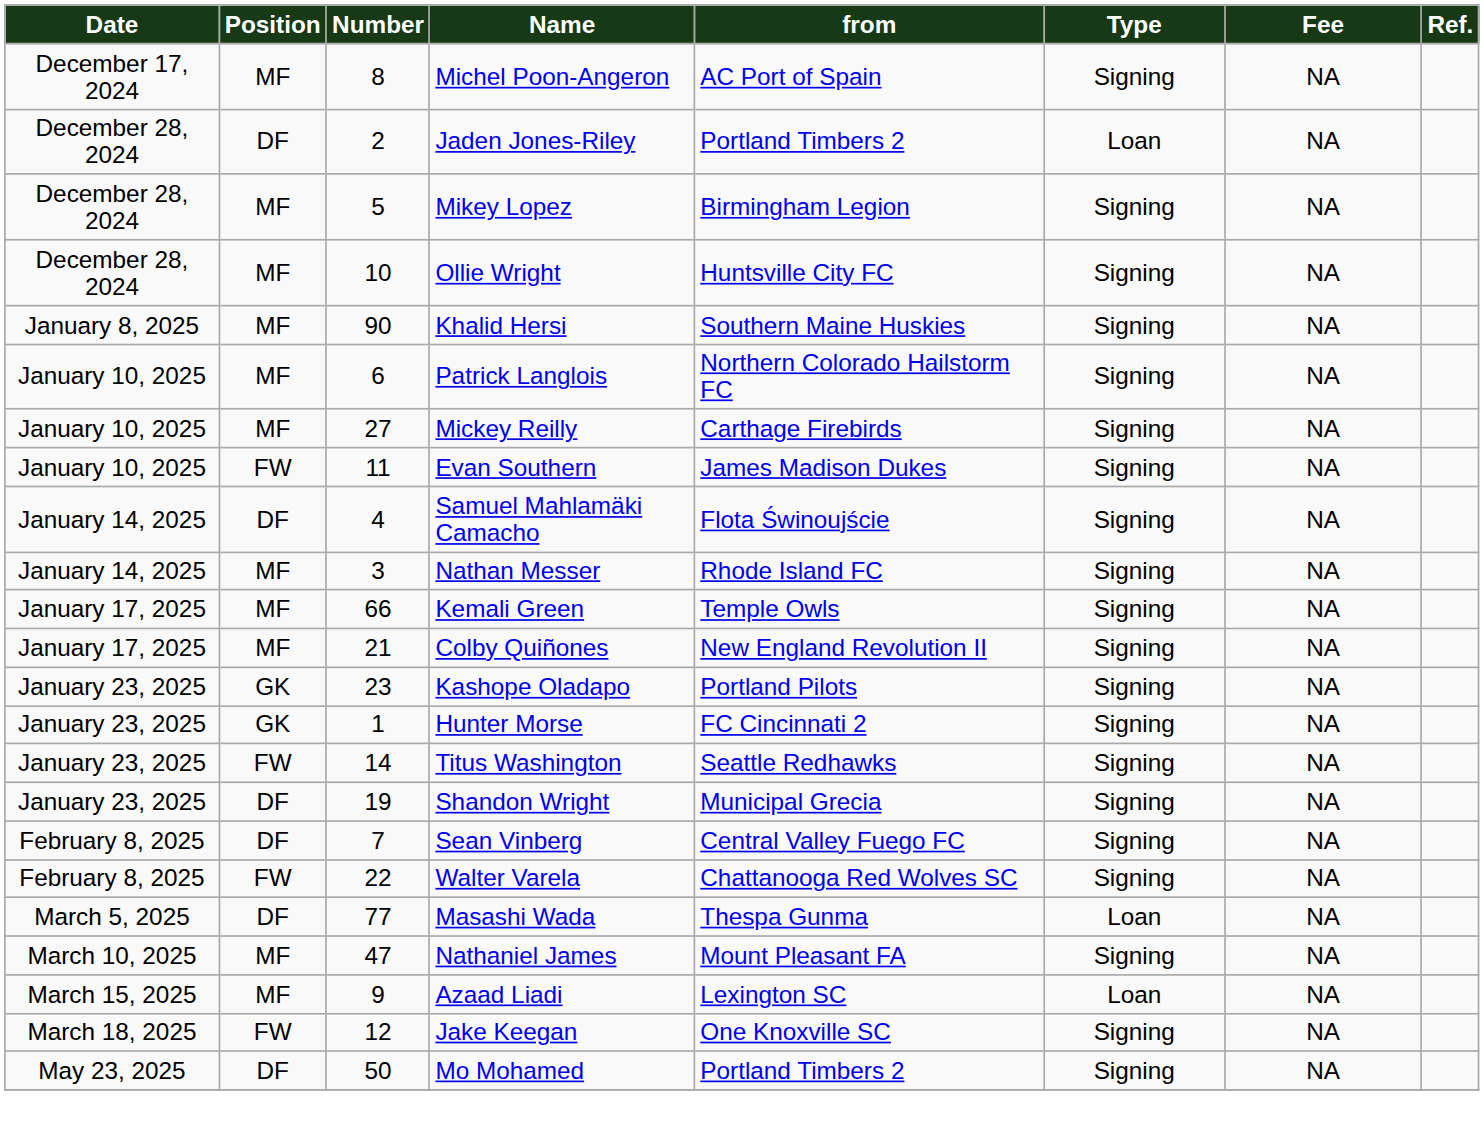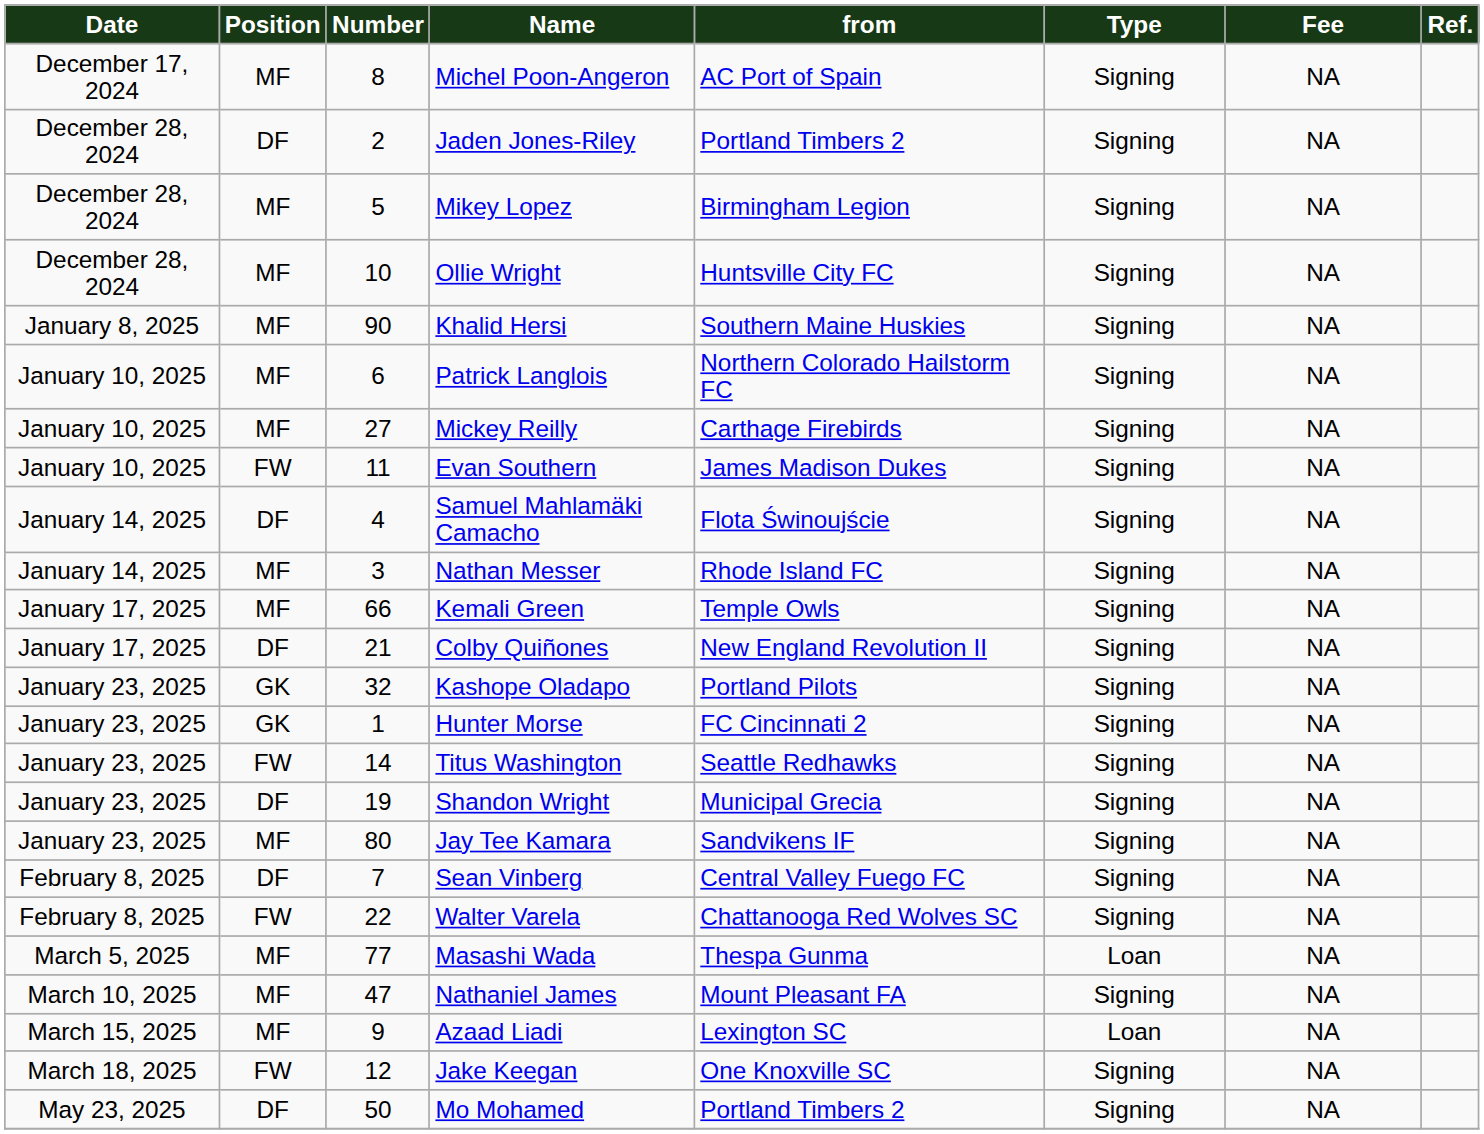 <table class="wikitable" style="text-align:center; font-size:90%; ">
 <tr>
 <th style= "background:#173916; color:#FFFFFF; width:120px;">Date</th>
 <th style="background:#173916; color:#FFFFFF; width:50px;">Position</th>
 <th style="background:#173916; color:#FFFFFF; width:50px;">Number</th>
 <th style="background:#173916; color:#FFFFFF; width:150px;">Name</th>
 <th style="background:#173916; color:#FFFFFF; width:200px;">from</th>
 <th style="background:#173916; color:#FFFFFF; Width:100px;">Type</th>
 <th style="background:#173916; color:#FFFFFF; width:110px;">Fee</th>
 <th style="background:#173916; color:#FFFFFF; width:25px;">Ref.</th>
 </tr>
 <tr>
 <td>December 17, 2024</td>
 <td>MF</td>
 <td>8</td>
 <td align="left"> <a href='#'>Michel Poon-Angeron</a></td>
 <td align="left"> <a href='#'>AC Port of Spain</a></td>
 <td>Signing</td>
 <td>NA</td>
 <td></td>
 </tr>
 <tr>
 <td>December 28, 2024</td>
 <td>DF</td>
 <td>2</td>
 <td align="left"> <a href='#'>Jaden Jones-Riley</a></td>
 <td align="left"> <a href='#'>Portland Timbers 2</a></td>
-<td>Loan</td>
+<td>Signing</td>
 <td>NA</td>
 <td></td>
 </tr>
 <tr>
 <td>December 28, 2024</td>
 <td>MF</td>
 <td>5</td>
 <td align="left"> <a href='#'>Mikey Lopez</a></td>
 <td align="left"> <a href='#'>Birmingham Legion</a></td>
 <td>Signing</td>
 <td>NA</td>
 <td></td>
 </tr>
 <tr>
 <td>December 28, 2024</td>
 <td>MF</td>
 <td>10</td>
 <td align="left"> <a href='#'>Ollie Wright</a></td>
 <td align="left"> <a href='#'>Huntsville City FC</a></td>
 <td>Signing</td>
 <td>NA</td>
 <td></td>
 </tr>
 <tr>
 <td>January 8, 2025</td>
 <td>MF</td>
 <td>90</td>
 <td align="left"> <a href='#'>Khalid Hersi</a></td>
 <td align="left"> <a href='#'>Southern Maine Huskies</a></td>
 <td>Signing</td>
 <td>NA</td>
 <td></td>
 </tr>
 <tr>
 <td>January 10, 2025</td>
 <td>MF</td>
 <td>6</td>
 <td align="left"> <a href='#'>Patrick Langlois</a></td>
 <td align="left"> <a href='#'>Northern Colorado Hailstorm FC</a></td>
 <td>Signing</td>
 <td>NA</td>
 <td></td>
 </tr>
 <tr>
 <td>January 10, 2025</td>
 <td>MF</td>
 <td>27</td>
 <td align="left"> <a href='#'>Mickey Reilly</a></td>
 <td align="left"> <a href='#'>Carthage Firebirds</a></td>
 <td>Signing</td>
 <td>NA</td>
 <td></td>
 </tr>
 <tr>
 <td>January 10, 2025</td>
 <td>FW</td>
 <td>11</td>
 <td align="left"> <a href='#'>Evan Southern</a></td>
 <td align="left"> <a href='#'>James Madison Dukes</a></td>
 <td>Signing</td>
 <td>NA</td>
 <td></td>
 </tr>
 <tr>
 <td>January 14, 2025</td>
 <td>DF</td>
 <td>4</td>
 <td align="left"> <a href='#'>Samuel Mahlamäki Camacho</a></td>
 <td align="left"> <a href='#'>Flota Świnoujście</a></td>
 <td>Signing</td>
 <td>NA</td>
 <td></td>
 </tr>
 <tr>
 <td>January 14, 2025</td>
 <td>MF</td>
 <td>3</td>
 <td align="left"> <a href='#'>Nathan Messer</a></td>
 <td align="left"> <a href='#'>Rhode Island FC</a></td>
 <td>Signing</td>
 <td>NA</td>
 <td></td>
 </tr>
 <tr>
 <td>January 17, 2025</td>
 <td>MF</td>
 <td>66</td>
 <td align="left"> <a href='#'>Kemali Green</a></td>
 <td align="left"> <a href='#'>Temple Owls</a></td>
 <td>Signing</td>
 <td>NA</td>
 <td></td>
 </tr>
 <tr>
 <td>January 17, 2025</td>
-<td>MF</td>
+<td>DF</td>
 <td>21</td>
 <td align="left"> <a href='#'>Colby Quiñones</a></td>
 <td align="left"> <a href='#'>New England Revolution II</a></td>
 <td>Signing</td>
 <td>NA</td>
 <td></td>
 </tr>
 <tr>
 <td>January 23, 2025</td>
 <td>GK</td>
-<td>23</td>
+<td>32</td>
 <td align="left"> <a href='#'>Kashope Oladapo</a></td>
 <td align="left"> <a href='#'>Portland Pilots</a></td>
 <td>Signing</td>
 <td>NA</td>
 <td></td>
 </tr>
 <tr>
 <td>January 23, 2025</td>
 <td>GK</td>
 <td>1</td>
 <td align="left"> <a href='#'>Hunter Morse</a></td>
 <td align="left"> <a href='#'>FC Cincinnati 2</a></td>
 <td>Signing</td>
 <td>NA</td>
 <td></td>
 </tr>
 <tr>
 <td>January 23, 2025</td>
 <td>FW</td>
 <td>14</td>
 <td align="left"> <a href='#'>Titus Washington</a></td>
 <td align="left"> <a href='#'>Seattle Redhawks</a></td>
 <td>Signing</td>
 <td>NA</td>
 <td></td>
 </tr>
 <tr>
 <td>January 23, 2025</td>
 <td>DF</td>
 <td>19</td>
 <td align="left"> <a href='#'>Shandon Wright</a></td>
 <td align="left"> <a href='#'>Municipal Grecia</a></td>
 <td>Signing</td>
 <td>NA</td>
 <td></td>
 </tr>
 <tr>
+<td>January 23, 2025</td>
+<td>MF</td>
+<td>80</td>
+<td align="left"> <a href='#'>Jay Tee Kamara</a></td>
+<td align="left"> <a href='#'>Sandvikens IF</a></td>
+<td>Signing</td>
+<td>NA</td>
+<td></td>
+</tr>
+<tr>
 <td>February 8, 2025</td>
 <td>DF</td>
 <td>7</td>
 <td align="left"> <a href='#'>Sean Vinberg</a></td>
 <td align="left"> <a href='#'>Central Valley Fuego FC</a></td>
 <td>Signing</td>
 <td>NA</td>
 <td></td>
 </tr>
 <tr>
 <td>February 8, 2025</td>
 <td>FW</td>
 <td>22</td>
 <td align="left"> <a href='#'>Walter Varela</a></td>
 <td align="left"> <a href='#'>Chattanooga Red Wolves SC</a></td>
 <td>Signing</td>
 <td>NA</td>
 <td></td>
 </tr>
 <tr>
 <td>March 5, 2025</td>
-<td>DF</td>
+<td>MF</td>
 <td>77</td>
 <td align="left"> <a href='#'>Masashi Wada</a></td>
 <td align="left"> <a href='#'>Thespa Gunma</a></td>
 <td>Loan</td>
 <td>NA</td>
 <td></td>
 </tr>
 <tr>
 <td>March 10, 2025</td>
 <td>MF</td>
 <td>47</td>
 <td align="left"> <a href='#'>Nathaniel James</a></td>
 <td align="left"> <a href='#'>Mount Pleasant FA</a></td>
 <td>Signing</td>
 <td>NA</td>
 <td></td>
 </tr>
 <tr>
 <td>March 15, 2025</td>
 <td>MF</td>
 <td>9</td>
 <td align="left"> <a href='#'>Azaad Liadi</a></td>
 <td align="left"> <a href='#'>Lexington SC</a></td>
 <td>Loan</td>
 <td>NA</td>
 <td></td>
 </tr>
 <tr>
 <td>March 18, 2025</td>
 <td>FW</td>
 <td>12</td>
 <td align="left"> <a href='#'>Jake Keegan</a></td>
 <td align="left"> <a href='#'>One Knoxville SC</a></td>
 <td>Signing</td>
 <td>NA</td>
 <td></td>
 </tr>
 <tr>
 <td>May 23, 2025</td>
 <td>DF</td>
 <td>50</td>
 <td align="left"> <a href='#'>Mo Mohamed</a></td>
 <td align="left"> <a href='#'>Portland Timbers 2</a></td>
 <td>Signing</td>
 <td>NA</td>
 <td></td>
 </tr>
 <tr>
 </tr>
 </table>
